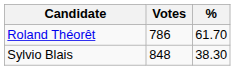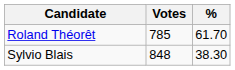 <table class="wikitable">
 <tr>
 <th style="width: 170px">Candidate</th>
 <th style="width: 50px">Votes</th>
 <th style="width: 40px">%</th>
 </tr>
 <tr>
 <td><a href='#'>Roland Théorêt</a></td>
-<td>786</td>
+<td>785</td>
 <td>61.70</td>
 </tr>
 <tr>
 <td>Sylvio Blais</td>
 <td>848</td>
 <td>38.30</td>
 </tr>
 </table>
